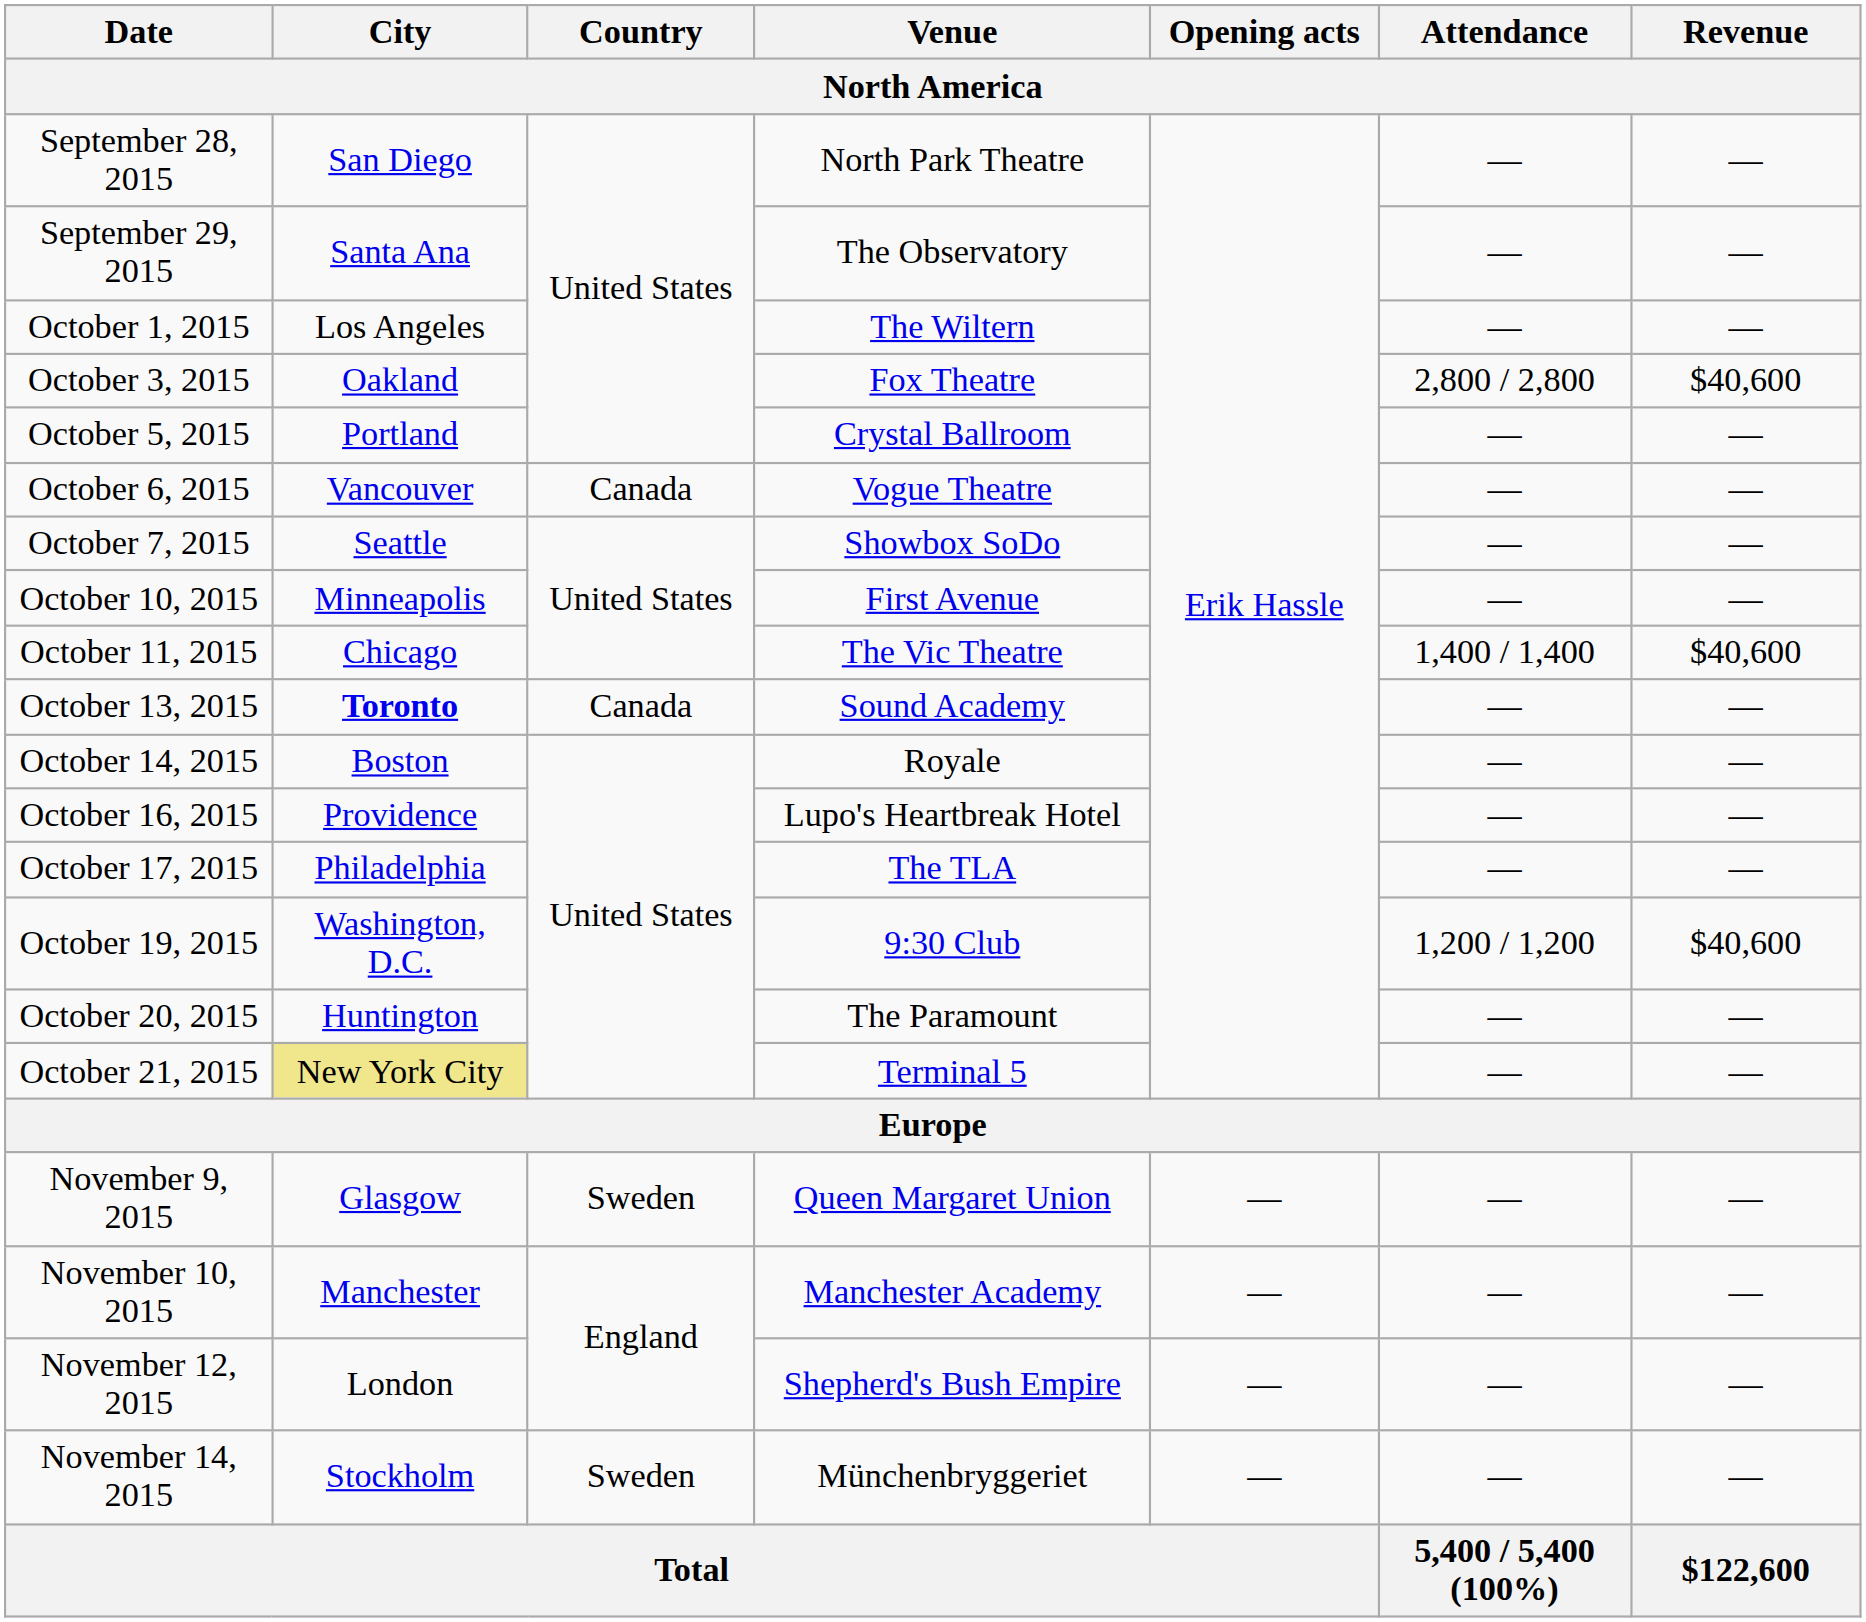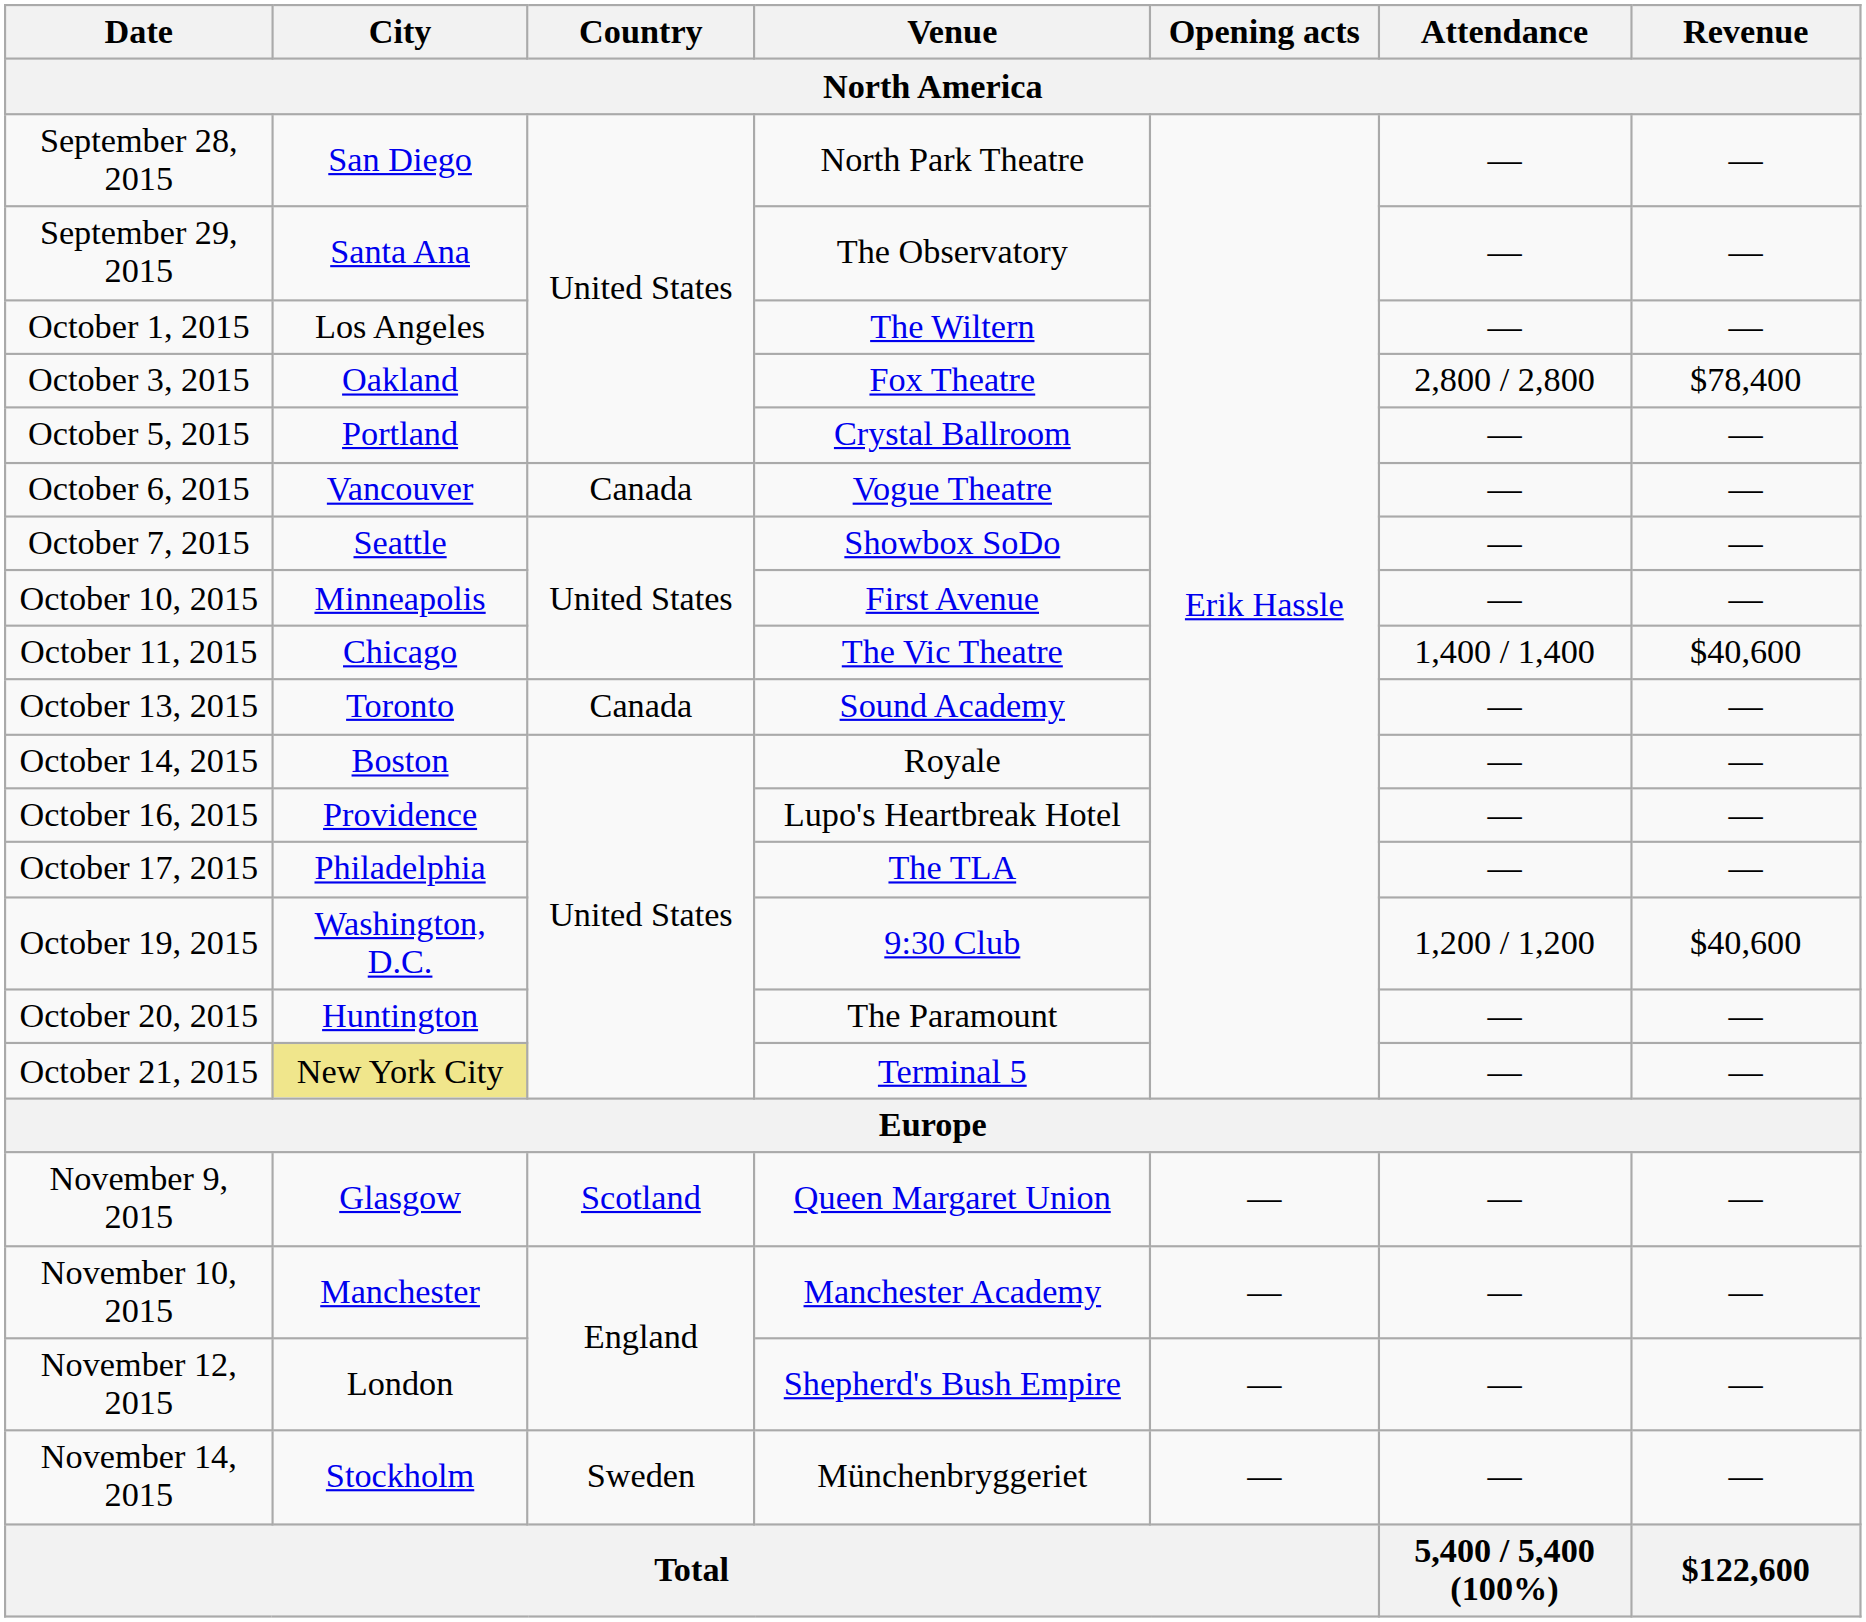 <table class="wikitable wplainrowheaders" style="text-align:center;">
 <tr>
 <th scope="col" style="width:12em;">Date</th>
 <th scope="col" style="width:10em;">City</th>
 <th scope="col" style="width:10em;">Country</th>
 <th scope="col" style="width:16em;">Venue</th>
 <th scope="col" style="width:10em;">Opening acts</th>
 <th scope="col" style="width:10em;">Attendance</th>
 <th scope="col" style="width:10em;">Revenue</th>
 </tr>
 <tr>
 <th colspan="7">North America</th>
 </tr>
 <tr>
 <td>September 28, 2015</td>
 <td><a href='#'>San Diego</a></td>
 <td rowspan="5">United States</td>
 <td>North Park Theatre</td>
 <td rowspan="16"><a href='#'>Erik Hassle</a></td>
 <td>—</td>
 <td>—</td>
 </tr>
 <tr>
 <td>September 29, 2015</td>
 <td><a href='#'>Santa Ana</a></td>
 <td>The Observatory</td>
 <td>—</td>
 <td>—</td>
 </tr>
 <tr>
 <td>October 1, 2015</td>
 <td>Los Angeles</td>
 <td><a href='#'>The Wiltern</a></td>
 <td>—</td>
 <td>—</td>
 </tr>
 <tr>
 <td>October 3, 2015</td>
 <td><a href='#'>Oakland</a></td>
 <td><a href='#'>Fox Theatre</a></td>
 <td>2,800 / 2,800</td>
-<td>$40,600</td>
+<td>$78,400</td>
 </tr>
 <tr>
 <td>October 5, 2015</td>
 <td><a href='#'>Portland</a></td>
 <td><a href='#'>Crystal Ballroom</a></td>
 <td>—</td>
 <td>—</td>
 </tr>
 <tr>
 <td>October 6, 2015</td>
 <td><a href='#'>Vancouver</a></td>
 <td>Canada</td>
 <td><a href='#'>Vogue Theatre</a></td>
 <td>—</td>
 <td>—</td>
 </tr>
 <tr>
 <td>October 7, 2015</td>
 <td><a href='#'>Seattle</a></td>
 <td rowspan="3">United States</td>
 <td><a href='#'>Showbox SoDo</a></td>
 <td>—</td>
 <td>—</td>
 </tr>
 <tr>
 <td>October 10, 2015</td>
 <td><a href='#'>Minneapolis</a></td>
 <td><a href='#'>First Avenue</a></td>
 <td>—</td>
 <td>—</td>
 </tr>
 <tr>
 <td>October 11, 2015</td>
 <td><a href='#'>Chicago</a></td>
 <td><a href='#'>The Vic Theatre</a></td>
 <td>1,400 / 1,400</td>
 <td>$40,600</td>
 </tr>
 <tr>
 <td>October 13, 2015</td>
-<td><strong><a href='#'>Toronto</a></strong></td>
+<td><a href='#'>Toronto</a></td>
 <td>Canada</td>
 <td><a href='#'>Sound Academy</a></td>
 <td>—</td>
 <td>—</td>
 </tr>
 <tr>
 <td>October 14, 2015</td>
 <td><a href='#'>Boston</a></td>
 <td rowspan="6">United States</td>
 <td>Royale</td>
 <td>—</td>
 <td>—</td>
 </tr>
 <tr>
 <td>October 16, 2015</td>
 <td><a href='#'>Providence</a></td>
 <td>Lupo's Heartbreak Hotel</td>
 <td>—</td>
 <td>—</td>
 </tr>
 <tr>
 <td>October 17, 2015</td>
 <td><a href='#'>Philadelphia</a></td>
 <td><a href='#'>The TLA</a></td>
 <td>—</td>
 <td>—</td>
 </tr>
 <tr>
 <td>October 19, 2015</td>
 <td><a href='#'>Washington, D.C.</a></td>
 <td><a href='#'>9:30 Club</a></td>
 <td>1,200 / 1,200</td>
 <td>$40,600</td>
 </tr>
 <tr>
 <td>October 20, 2015</td>
 <td><a href='#'>Huntington</a></td>
 <td>The Paramount</td>
 <td>—</td>
 <td>—</td>
 </tr>
 <tr>
 <td>October 21, 2015</td>
 <td style="background: khaki;">New York City</td>
 <td><a href='#'>Terminal 5</a></td>
 <td>—</td>
 <td>—</td>
 </tr>
 <tr>
 <th colspan="7">Europe</th>
 </tr>
 <tr>
 <td>November 9, 2015</td>
 <td><a href='#'>Glasgow</a></td>
-<td>Sweden</td>
+<td><a href='#'>Scotland</a></td>
 <td><a href='#'>Queen Margaret Union</a></td>
 <td>—</td>
 <td>—</td>
 <td>—</td>
 </tr>
 <tr>
 <td>November 10, 2015</td>
 <td><a href='#'>Manchester</a></td>
 <td rowspan="2">England</td>
 <td><a href='#'>Manchester Academy</a></td>
 <td>—</td>
 <td>—</td>
 <td>—</td>
 </tr>
 <tr>
 <td>November 12, 2015</td>
 <td>London</td>
 <td><a href='#'>Shepherd's Bush Empire</a></td>
 <td>—</td>
 <td>—</td>
 <td>—</td>
 </tr>
 <tr>
 <td>November 14, 2015</td>
 <td><a href='#'>Stockholm</a></td>
 <td>Sweden</td>
 <td>Münchenbryggeriet</td>
 <td>—</td>
 <td>—</td>
 <td>—</td>
 </tr>
 <tr>
 <th colspan="5">Total</th>
 <th>5,400 / 5,400<br>(100%)</th>
 <th>$122,600</th>
 </tr>
 </table>
